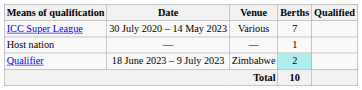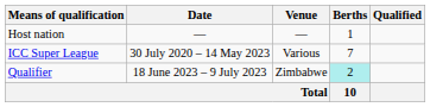 <table class="wikitable">
 <tr>
 <th>Means of qualification</th>
 <th>Date</th>
 <th>Venue</th>
 <th>Berths</th>
 <th>Qualified</th>
 </tr>
 <tr>
+<td>Host nation</td>
+<td style="text-align:center">—</td>
+<td style="text-align:center">—</td>
+<td style="text-align:center">1</td>
+<td nowrap></td>
+</tr>
+<tr>
 <td><a href='#'>ICC Super League</a></td>
 <td style="text-align:center">30 July 2020 – 14 May 2023</td>
 <td style="text-align:center">Various</td>
 <td style="text-align:center">7</td>
-<td nowrap></td>
-</tr>
-<tr>
-<td>Host nation</td>
-<td style="text-align:center">—</td>
-<td style="text-align:center">—</td>
-<td style="text-align:center">1</td>
 <td nowrap></td>
 </tr>
 <tr>
 <td><a href='#'>Qualifier</a></td>
 <td style="text-align:center">18 June 2023 – 9 July 2023</td>
 <td style="text-align:center">Zimbabwe</td>
 <td style="background: paleturquoise; text-align:center">2</td>
 <td nowrap></td>
 </tr>
 <tr>
 <th colspan=3 style="text-align:right">Total</th>
 <th>10</th>
 <th></th>
 </tr>
 </table>
